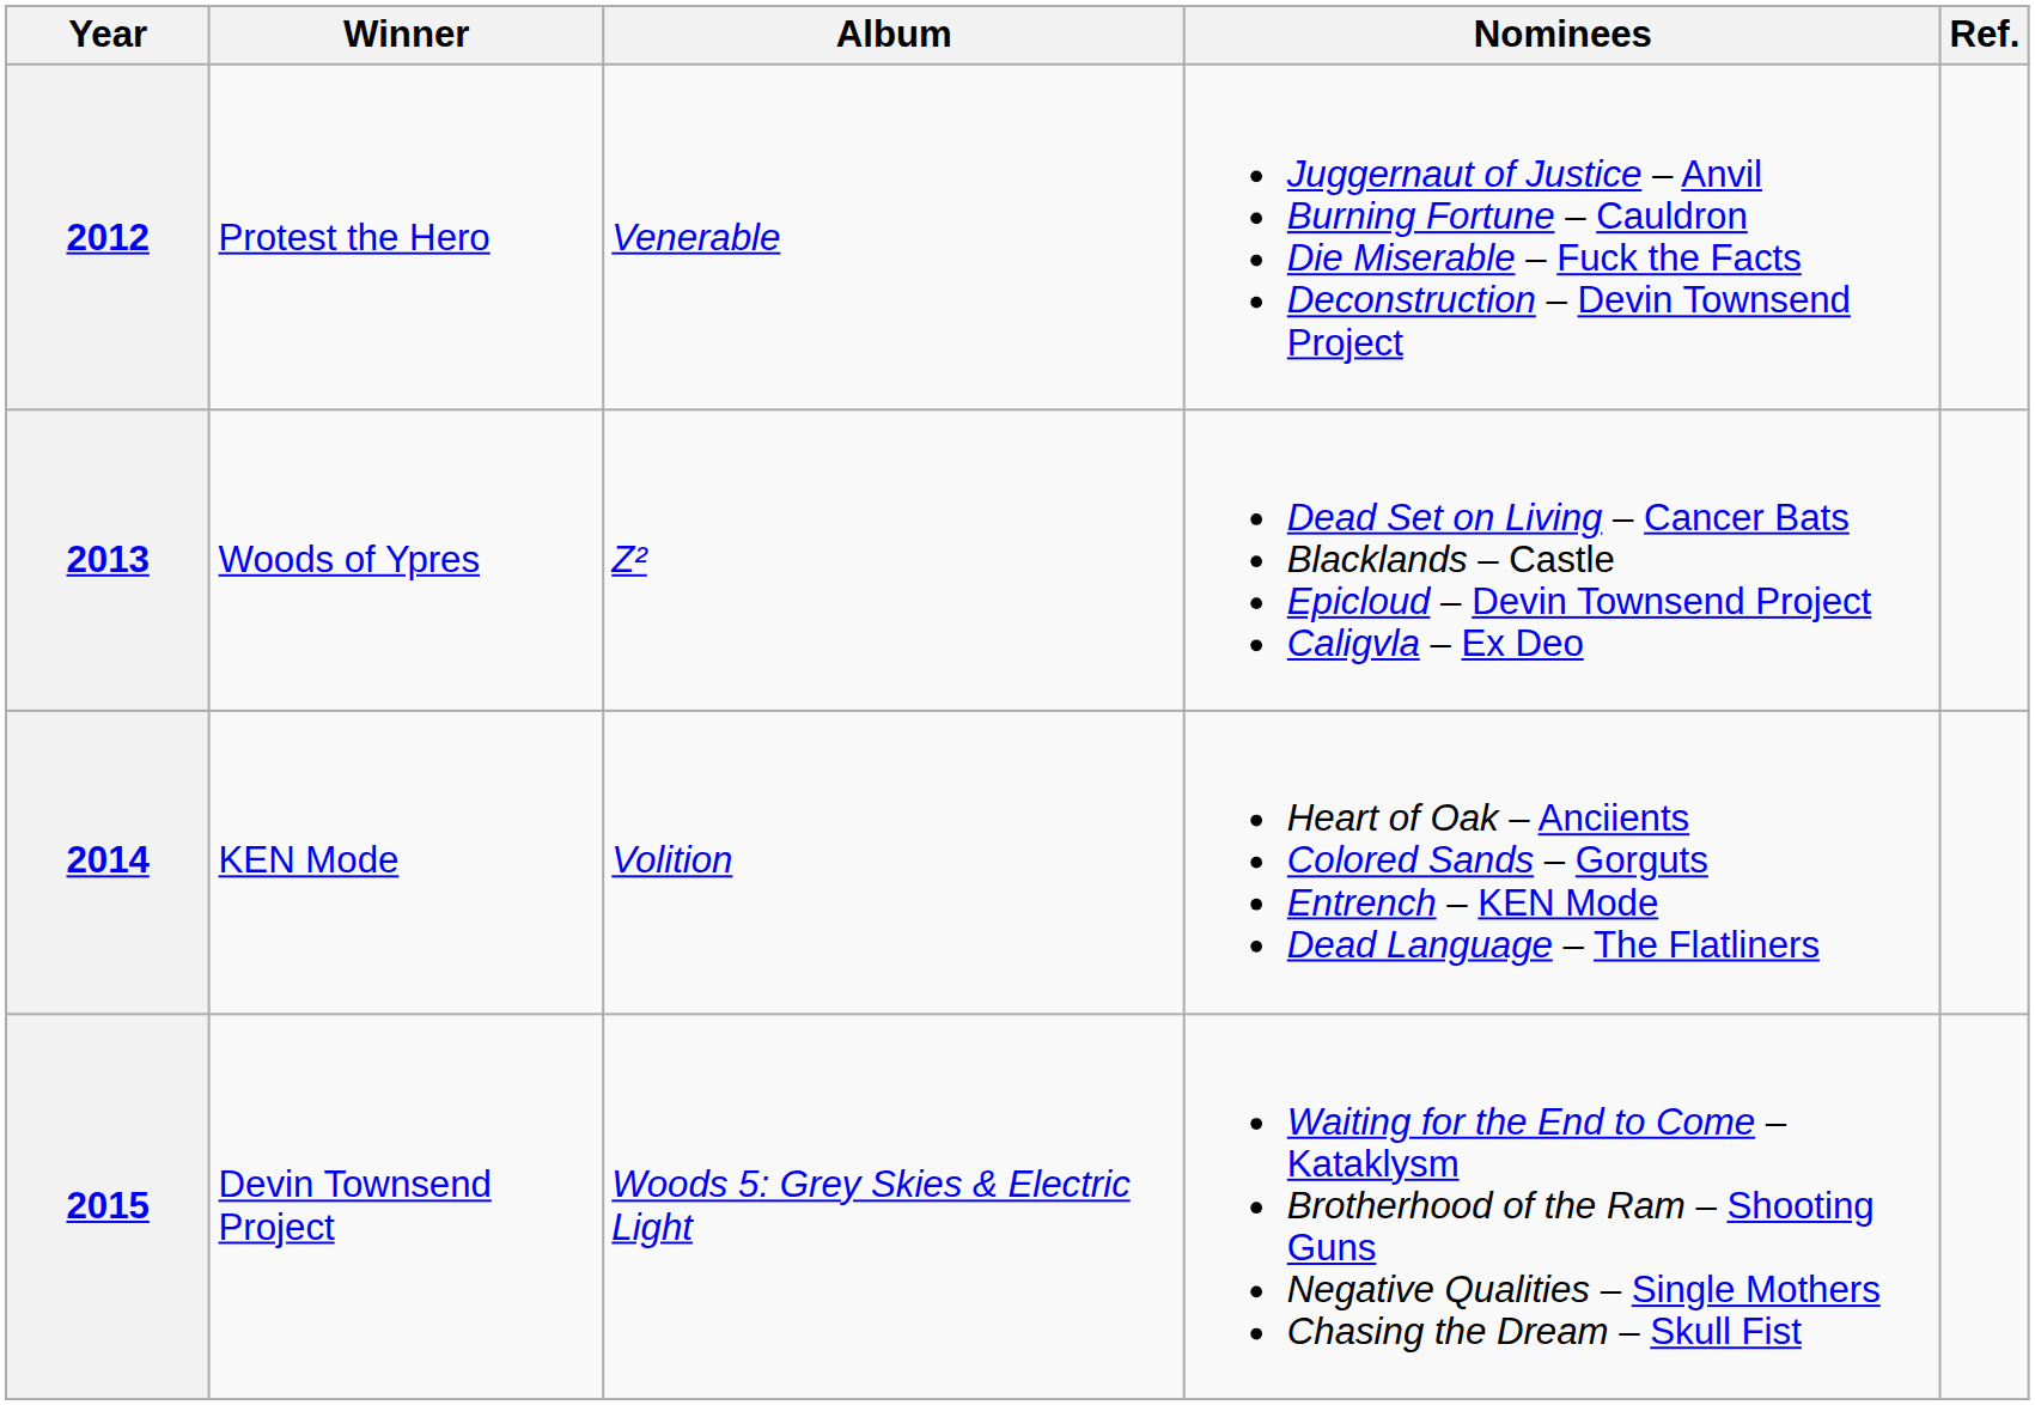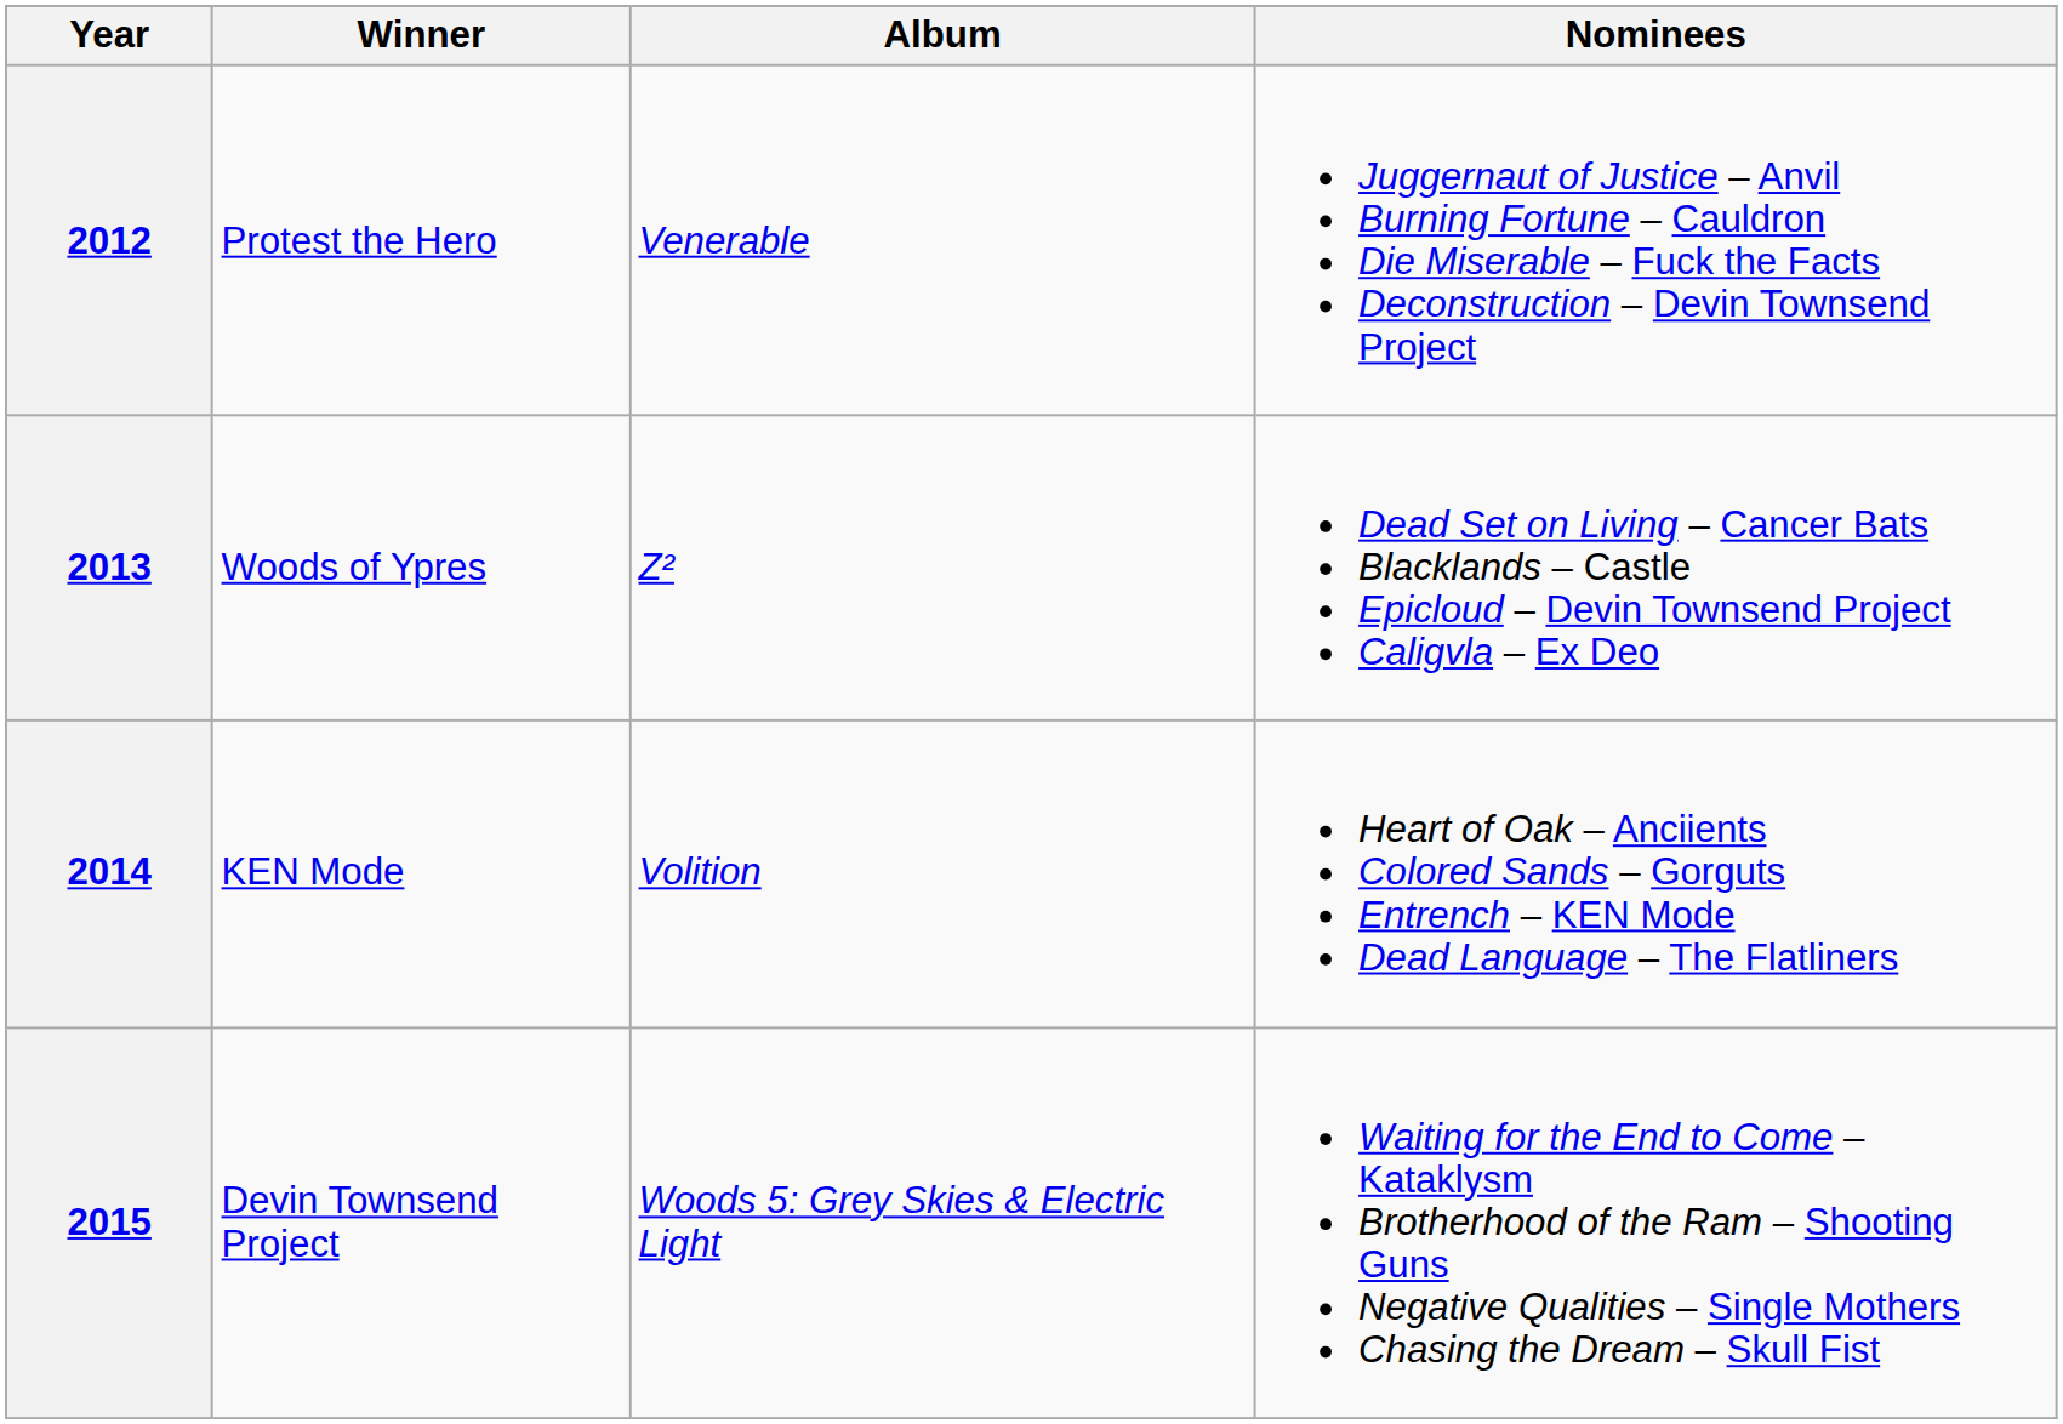 <table class="wikitable sortable">
 <tr>
 <th scope="col" style="width:5em;">Year</th>
 <th scope="col">Winner</th>
 <th scope="col">Album</th>
 <th scope="col" class="unsortable">Nominees</th>
-<th scope="col" class="unsortable">Ref.</th>
 </tr>
 <tr>
 <th scope="row"><a href='#'>2012</a></th>
 <td><a href='#'>Protest the Hero</a></td>
 <td><em><a href='#'>Venerable</a></em></td>
 <td><br><ul><li><em><a href='#'>Juggernaut of Justice</a></em> – <a href='#'>Anvil</a></li><li><em><a href='#'>Burning Fortune</a></em> – <a href='#'>Cauldron</a></li><li><em><a href='#'>Die Miserable</a></em> – <a href='#'>Fuck the Facts</a></li><li><em><a href='#'>Deconstruction</a></em> – <a href='#'>Devin Townsend Project</a></li></ul></td>
-<td align="center"></td>
 </tr>
 <tr>
 <th scope="row"><a href='#'>2013</a></th>
 <td><a href='#'>Woods of Ypres</a></td>
 <td><em><a href='#'>Z²</a></em></td>
 <td><br><ul><li><em><a href='#'>Dead Set on Living</a></em> – <a href='#'>Cancer Bats</a></li><li><em>Blacklands</em> – Castle</li><li><em><a href='#'>Epicloud</a></em> – <a href='#'>Devin Townsend Project</a></li><li><em><a href='#'>Caligvla</a></em> – <a href='#'>Ex Deo</a></li></ul></td>
-<td align="center"></td>
 </tr>
 <tr>
 <th scope="row"><a href='#'>2014</a></th>
 <td><a href='#'>KEN Mode</a></td>
 <td><em><a href='#'>Volition</a></em></td>
 <td><br><ul><li><em>Heart of Oak</em> – <a href='#'>Anciients</a></li><li><em><a href='#'>Colored Sands</a></em> – <a href='#'>Gorguts</a></li><li><em><a href='#'>Entrench</a></em> – <a href='#'>KEN Mode</a></li><li><em><a href='#'>Dead Language</a></em> – <a href='#'>The Flatliners</a></li></ul></td>
-<td align="center"></td>
 </tr>
 <tr>
 <th scope="row"><a href='#'>2015</a></th>
 <td><a href='#'>Devin Townsend Project</a></td>
 <td><em><a href='#'>Woods 5: Grey Skies & Electric Light</a></em></td>
 <td><br><ul><li><em><a href='#'>Waiting for the End to Come</a></em> – <a href='#'>Kataklysm</a></li><li><em>Brotherhood of the Ram</em> – <a href='#'>Shooting Guns</a></li><li><em>Negative Qualities</em> – <a href='#'>Single Mothers</a></li><li><em>Chasing the Dream</em> – <a href='#'>Skull Fist</a></li></ul></td>
-<td align="center"></td>
 </tr>
 </table>
